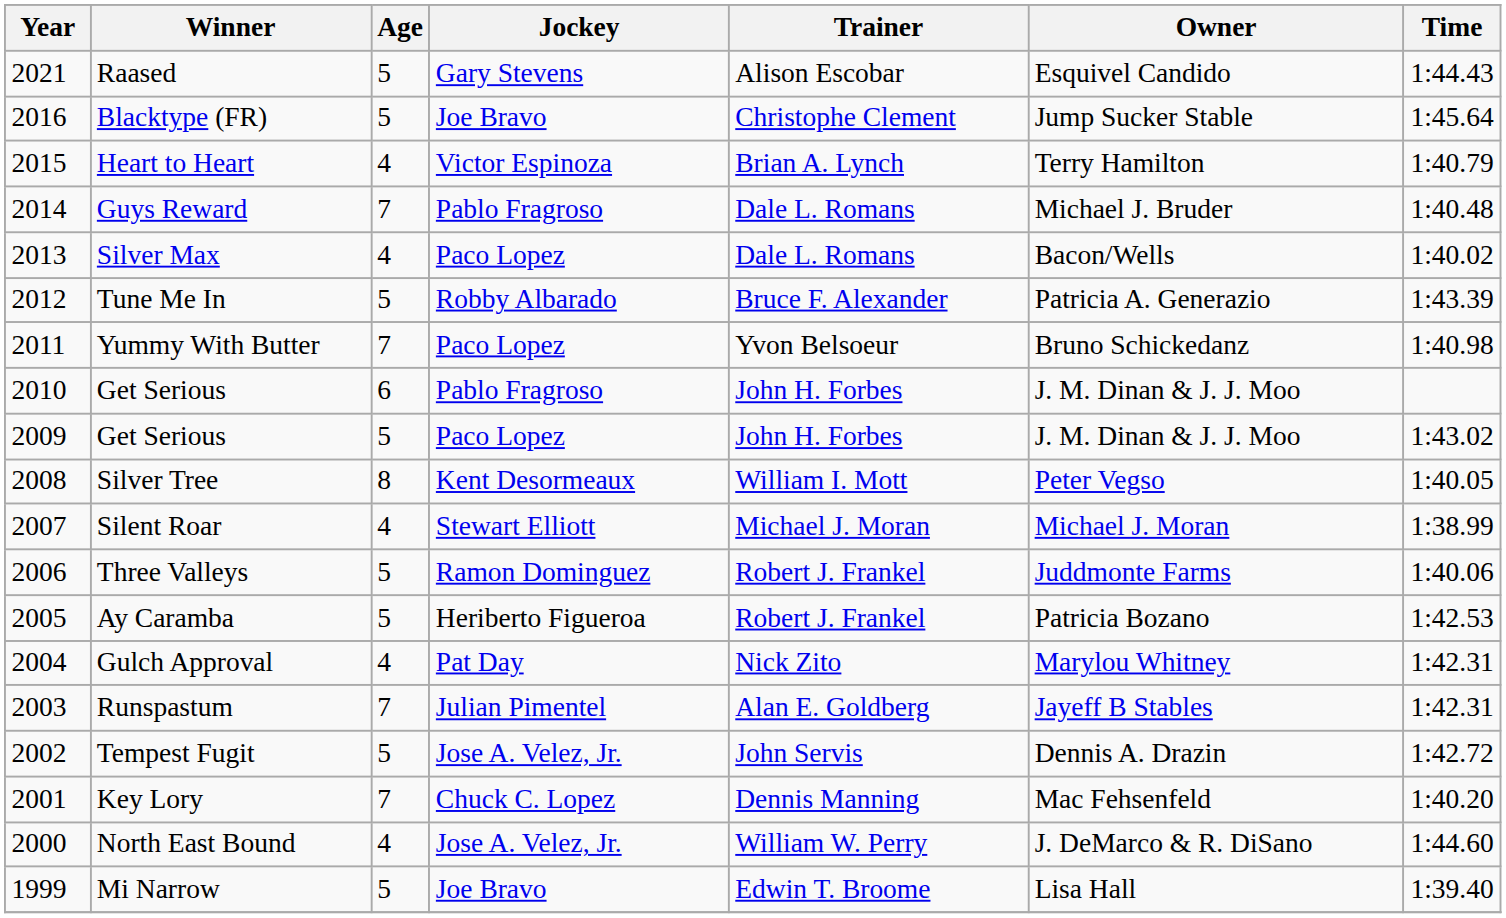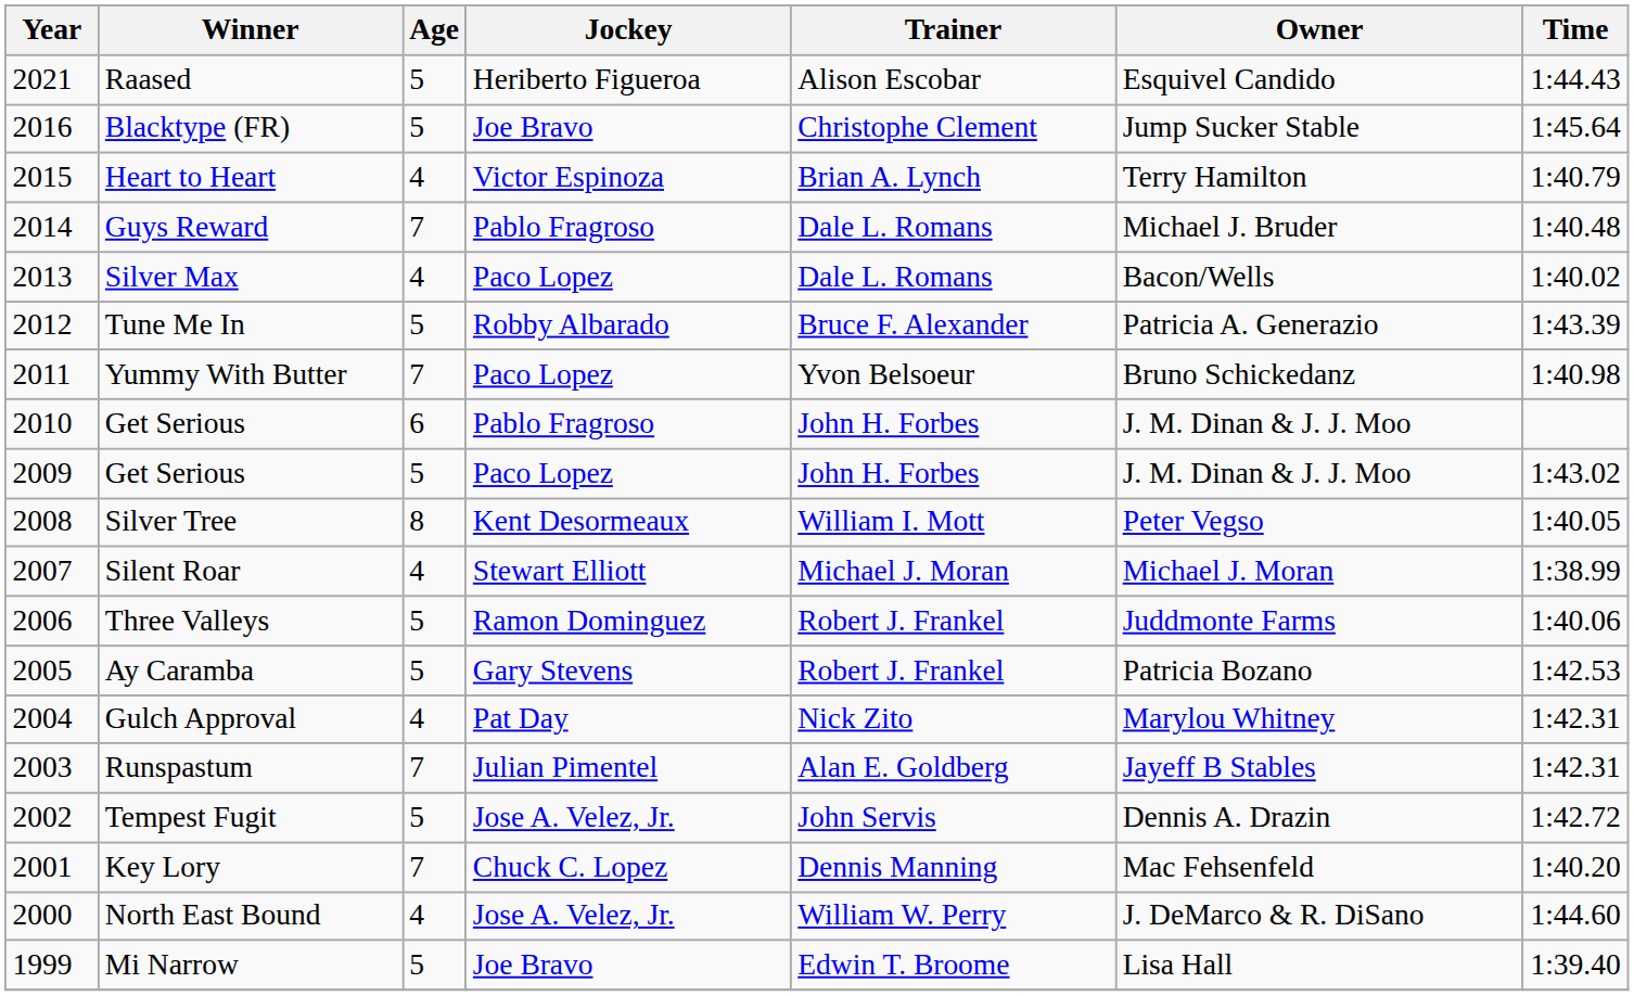 <table class="wikitable sortable" style="font-size:90%">
 <tr>
 <th style="width:38px">Year<br></th>
 <th style="width:140px">Winner<br></th>
 <th>Age<br></th>
 <th style="width:150px">Jockey<br></th>
 <th style="width:150px">Trainer<br></th>
 <th style="width:190px">Owner<br></th>
 <th>Time</th>
 </tr>
 <tr>
 <td>2021</td>
 <td>Raased</td>
 <td>5</td>
-<td><a href='#'>Gary Stevens</a></td>
+<td>Heriberto Figueroa</td>
 <td>Alison Escobar</td>
 <td>Esquivel Candido</td>
 <td>1:44.43</td>
 </tr>
 <tr>
 <td>2016</td>
 <td><a href='#'>Blacktype</a> (FR)</td>
 <td>5</td>
 <td><a href='#'>Joe Bravo</a></td>
 <td><a href='#'>Christophe Clement</a></td>
 <td>Jump Sucker Stable</td>
 <td>1:45.64</td>
 </tr>
 <tr>
 <td>2015</td>
 <td><a href='#'>Heart to Heart</a></td>
 <td>4</td>
 <td><a href='#'>Victor Espinoza</a></td>
 <td><a href='#'>Brian A. Lynch</a></td>
 <td>Terry Hamilton</td>
 <td>1:40.79</td>
 </tr>
 <tr>
 <td>2014</td>
 <td><a href='#'>Guys Reward</a></td>
 <td>7</td>
 <td><a href='#'>Pablo Fragroso</a></td>
 <td><a href='#'>Dale L. Romans</a></td>
 <td>Michael J. Bruder</td>
 <td>1:40.48</td>
 </tr>
 <tr>
 <td>2013</td>
 <td><a href='#'>Silver Max</a></td>
 <td>4</td>
 <td><a href='#'>Paco Lopez</a></td>
 <td><a href='#'>Dale L. Romans</a></td>
 <td>Bacon/Wells</td>
 <td>1:40.02</td>
 </tr>
 <tr>
 <td>2012</td>
 <td>Tune Me In</td>
 <td>5</td>
 <td><a href='#'>Robby Albarado</a></td>
 <td><a href='#'>Bruce F. Alexander</a></td>
 <td>Patricia A. Generazio</td>
 <td>1:43.39</td>
 </tr>
 <tr>
 <td>2011</td>
 <td>Yummy With Butter</td>
 <td>7</td>
 <td><a href='#'>Paco Lopez</a></td>
 <td>Yvon Belsoeur</td>
 <td>Bruno Schickedanz</td>
 <td>1:40.98</td>
 </tr>
 <tr>
 <td>2010</td>
 <td>Get Serious</td>
 <td>6</td>
 <td><a href='#'>Pablo Fragroso</a></td>
 <td><a href='#'>John H. Forbes</a></td>
 <td>J. M. Dinan & J. J. Moo</td>
 <td></td>
 </tr>
 <tr>
 <td>2009</td>
 <td>Get Serious</td>
 <td>5</td>
 <td><a href='#'>Paco Lopez</a></td>
 <td><a href='#'>John H. Forbes</a></td>
 <td>J. M. Dinan & J. J. Moo</td>
 <td>1:43.02</td>
 </tr>
 <tr>
 <td>2008</td>
 <td>Silver Tree</td>
 <td>8</td>
 <td><a href='#'>Kent Desormeaux</a></td>
 <td><a href='#'>William I. Mott</a></td>
 <td><a href='#'>Peter Vegso</a></td>
 <td>1:40.05</td>
 </tr>
 <tr>
 <td>2007</td>
 <td>Silent Roar</td>
 <td>4</td>
 <td><a href='#'>Stewart Elliott</a></td>
 <td><a href='#'>Michael J. Moran</a></td>
 <td><a href='#'>Michael J. Moran</a></td>
 <td>1:38.99</td>
 </tr>
 <tr>
 <td>2006</td>
 <td>Three Valleys</td>
 <td>5</td>
 <td><a href='#'>Ramon Dominguez</a></td>
 <td><a href='#'>Robert J. Frankel</a></td>
 <td><a href='#'>Juddmonte Farms</a></td>
 <td>1:40.06</td>
 </tr>
 <tr>
 <td>2005</td>
 <td>Ay Caramba</td>
 <td>5</td>
-<td>Heriberto Figueroa</td>
+<td><a href='#'>Gary Stevens</a></td>
 <td><a href='#'>Robert J. Frankel</a></td>
 <td>Patricia Bozano</td>
 <td>1:42.53</td>
 </tr>
 <tr>
 <td>2004</td>
 <td>Gulch Approval</td>
 <td>4</td>
 <td><a href='#'>Pat Day</a></td>
 <td><a href='#'>Nick Zito</a></td>
 <td><a href='#'>Marylou Whitney</a></td>
 <td>1:42.31</td>
 </tr>
 <tr>
 <td>2003</td>
 <td>Runspastum</td>
 <td>7</td>
 <td><a href='#'>Julian Pimentel</a></td>
 <td><a href='#'>Alan E. Goldberg</a></td>
 <td><a href='#'>Jayeff B Stables</a></td>
 <td>1:42.31</td>
 </tr>
 <tr>
 <td>2002</td>
 <td>Tempest Fugit</td>
 <td>5</td>
 <td><a href='#'>Jose A. Velez, Jr.</a></td>
 <td><a href='#'>John Servis</a></td>
 <td>Dennis A. Drazin</td>
 <td>1:42.72</td>
 </tr>
 <tr>
 <td>2001</td>
 <td>Key Lory</td>
 <td>7</td>
 <td><a href='#'>Chuck C. Lopez</a></td>
 <td><a href='#'>Dennis Manning</a></td>
 <td>Mac Fehsenfeld</td>
 <td>1:40.20</td>
 </tr>
 <tr>
 <td>2000</td>
 <td>North East Bound</td>
 <td>4</td>
 <td><a href='#'>Jose A. Velez, Jr.</a></td>
 <td><a href='#'>William W. Perry</a></td>
 <td>J. DeMarco & R. DiSano</td>
 <td>1:44.60</td>
 </tr>
 <tr>
 <td>1999</td>
 <td>Mi Narrow</td>
 <td>5</td>
 <td><a href='#'>Joe Bravo</a></td>
 <td><a href='#'>Edwin T. Broome</a></td>
 <td>Lisa Hall</td>
 <td>1:39.40</td>
 </tr>
 <tr>
 </tr>
 </table>
